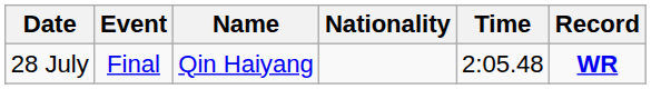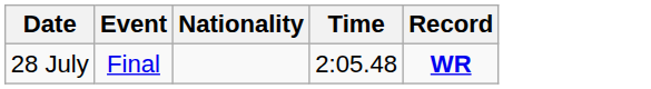 <table class="wikitable" style=text-align:center>
 <tr>
 <th>Date</th>
 <th>Event</th>
-<th>Name</th>
 <th>Nationality</th>
 <th>Time</th>
 <th>Record</th>
 </tr>
 <tr>
 <td>28 July</td>
 <td><a href='#'>Final</a></td>
-<td align=left><a href='#'>Qin Haiyang</a></td>
 <td align=left></td>
 <td>2:05.48</td>
 <td><strong><a href='#'>WR</a></strong></td>
 </tr>
 </table>
